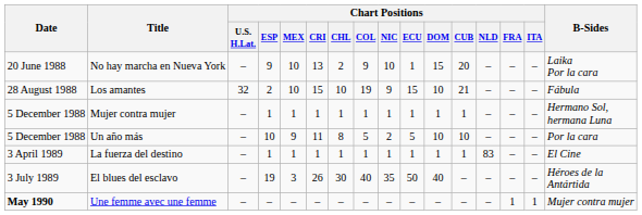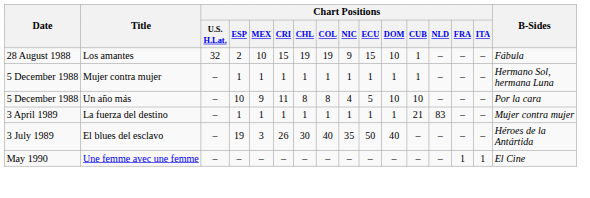 <table class="wikitable">
 <tr>
 <th rowspan="2">Date</th>
 <th rowspan="2">Title</th>
 <th colspan="13">Chart Positions</th>
 <th rowspan="2">B-Sides</th>
 </tr>
 <tr>
 <th style="width:30px;"><small>U.S.<br><a href='#'>H.Lat.</a></small></th>
 <th style="width:20px;"><small><a href='#'>ESP</a></small></th>
 <th style="width:20px;"><small><a href='#'>MEX</a></small></th>
 <th style="width:20px;"><small><a href='#'>CRI</a></small></th>
 <th style="width:20px;"><small><a href='#'>CHL</a></small></th>
 <th style="width:20px;"><small><a href='#'>COL</a></small></th>
 <th style="width:20px;"><small><a href='#'>NIC</a></small></th>
 <th style="width:20px;"><small><a href='#'>ECU</a></small></th>
 <th style="width:20px;"><small><a href='#'>DOM</a></small></th>
 <th style="width:20px;"><small><a href='#'>CUB</a></small></th>
 <th style="width:20px;"><small><a href='#'>NLD</a></small></th>
 <th style="width:20px;"><small><a href='#'>FRA</a></small></th>
 <th style="width:20px;"><small><a href='#'>ITA</a></small></th>
 </tr>
 <tr>
-<td>20 June 1988</td>
-<td>No hay marcha en Nueva York</td>
-<td style="text-align:center;">–</td>
-<td style="text-align:center;">9</td>
-<td style="text-align:center;">10</td>
-<td style="text-align:center;">13</td>
-<td style="text-align:center;">2</td>
-<td style="text-align:center;">9</td>
-<td style="text-align:center;">10</td>
-<td style="text-align:center;">1</td>
-<td style="text-align:center;">15</td>
-<td style="text-align:center;">20</td>
-<td style="text-align:center;">–</td>
-<td style="text-align:center;">–</td>
-<td style="text-align:center;">–</td>
-<td><em>Laika<br>Por la cara</em></td>
-</tr>
-<tr>
 <td>28 August 1988</td>
 <td>Los amantes</td>
 <td style="text-align:center;">32</td>
 <td style="text-align:center;">2</td>
 <td style="text-align:center;">10</td>
 <td style="text-align:center;">15</td>
-<td style="text-align:center;">10</td>
+<td style="text-align:center;">19</td>
 <td style="text-align:center;">19</td>
 <td style="text-align:center;">9</td>
 <td style="text-align:center;">15</td>
 <td style="text-align:center;">10</td>
-<td style="text-align:center;">21</td>
+<td style="text-align:center;">1</td>
 <td style="text-align:center;">–</td>
 <td style="text-align:center;">–</td>
 <td style="text-align:center;">–</td>
 <td><em>Fábula</em></td>
 </tr>
 <tr>
 <td>5 December 1988</td>
 <td>Mujer contra mujer</td>
 <td style="text-align:center;">–</td>
 <td style="text-align:center;">1</td>
 <td style="text-align:center;">1</td>
 <td style="text-align:center;">1</td>
 <td style="text-align:center;">1</td>
 <td style="text-align:center;">1</td>
 <td style="text-align:center;">1</td>
 <td style="text-align:center;">1</td>
 <td style="text-align:center;">1</td>
 <td style="text-align:center;">1</td>
 <td style="text-align:center;">–</td>
 <td style="text-align:center;">–</td>
 <td style="text-align:center;">–</td>
 <td><em>Hermano Sol,<br>hermana Luna</em></td>
 </tr>
 <tr>
 <td>5 December 1988</td>
 <td>Un año más</td>
 <td style="text-align:center;">–</td>
 <td style="text-align:center;">10</td>
 <td style="text-align:center;">9</td>
 <td style="text-align:center;">11</td>
 <td style="text-align:center;">8</td>
-<td style="text-align:center;">5</td>
-<td style="text-align:center;">2</td>
+<td style="text-align:center;">8</td>
+<td style="text-align:center;">4</td>
 <td style="text-align:center;">5</td>
 <td style="text-align:center;">10</td>
 <td style="text-align:center;">10</td>
 <td style="text-align:center;">–</td>
 <td style="text-align:center;">–</td>
 <td style="text-align:center;">–</td>
 <td><em>Por la cara</em></td>
 </tr>
 <tr>
 <td>3 April 1989</td>
 <td>La fuerza del destino</td>
 <td style="text-align:center;">–</td>
 <td style="text-align:center;">1</td>
 <td style="text-align:center;">1</td>
 <td style="text-align:center;">1</td>
 <td style="text-align:center;">1</td>
 <td style="text-align:center;">1</td>
 <td style="text-align:center;">1</td>
 <td style="text-align:center;">1</td>
 <td style="text-align:center;">1</td>
-<td style="text-align:center;">1</td>
+<td style="text-align:center;">21</td>
 <td style="text-align:center;">83</td>
 <td style="text-align:center;">–</td>
 <td style="text-align:center;">–</td>
-<td><em>El Cine</em></td>
+<td><em>Mujer contra mujer</em></td>
 </tr>
 <tr>
 <td>3 July 1989</td>
 <td>El blues del esclavo</td>
 <td style="text-align:center;">–</td>
 <td style="text-align:center;">19</td>
 <td style="text-align:center;">3</td>
 <td style="text-align:center;">26</td>
 <td style="text-align:center;">30</td>
 <td style="text-align:center;">40</td>
 <td style="text-align:center;">35</td>
 <td style="text-align:center;">50</td>
 <td style="text-align:center;">40</td>
 <td style="text-align:center;">–</td>
 <td style="text-align:center;">–</td>
 <td style="text-align:center;">–</td>
 <td style="text-align:center;">–</td>
 <td><em>Héroes de la<br>Antártida</em></td>
 </tr>
 <tr>
-<td><strong>May 1990</strong></td>
+<td>May 1990</td>
 <td><a href='#'>Une femme avec une femme</a></td>
 <td style="text-align:center;">–</td>
 <td style="text-align:center;">–</td>
 <td style="text-align:center;">–</td>
 <td style="text-align:center;">–</td>
 <td style="text-align:center;">–</td>
 <td style="text-align:center;">–</td>
 <td style="text-align:center;">–</td>
 <td style="text-align:center;">–</td>
 <td style="text-align:center;">–</td>
 <td style="text-align:center;">–</td>
 <td style="text-align:center;">–</td>
 <td style="text-align:center;">1</td>
 <td style="text-align:center;">1</td>
-<td><em>Mujer contra mujer</em></td>
+<td><em>El Cine</em></td>
 </tr>
 </table>
